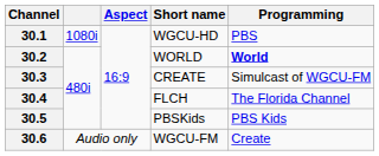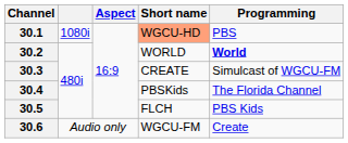 <table class="wikitable">
 <tr>
 <th scope = "col">Channel</th>
 <th scope = "col"></th>
 <th scope = "col"><a href='#'>Aspect</a></th>
 <th scope = "col">Short name</th>
 <th scope = "col">Programming</th>
 </tr>
 <tr>
 <th scope = "row">30.1</th>
 <td><a href='#'>1080i</a></td>
 <td rowspan="5"><a href='#'>16:9</a></td>
-<td>WGCU-HD</td>
+<td style="background: lightsalmon;">WGCU-HD</td>
 <td><a href='#'>PBS</a></td>
 </tr>
 <tr>
 <th scope = "row">30.2</th>
 <td rowspan="4"><a href='#'>480i</a></td>
 <td>WORLD</td>
 <td><strong><a href='#'>World</a></strong></td>
 </tr>
 <tr>
 <th scope = "row">30.3</th>
 <td>CREATE</td>
 <td>Simulcast of <a href='#'>WGCU-FM</a></td>
 </tr>
 <tr>
 <th scope = "row">30.4</th>
-<td>FLCH</td>
+<td>PBSKids</td>
 <td><a href='#'>The Florida Channel</a></td>
 </tr>
 <tr>
 <th scope = "row">30.5</th>
-<td>PBSKids</td>
+<td>FLCH</td>
 <td><a href='#'>PBS Kids</a></td>
 </tr>
 <tr>
 <th scope = "row">30.6</th>
 <td colspan="2" align="center"><em>Audio only</em></td>
 <td>WGCU-FM</td>
 <td><a href='#'>Create</a></td>
 </tr>
 </table>
